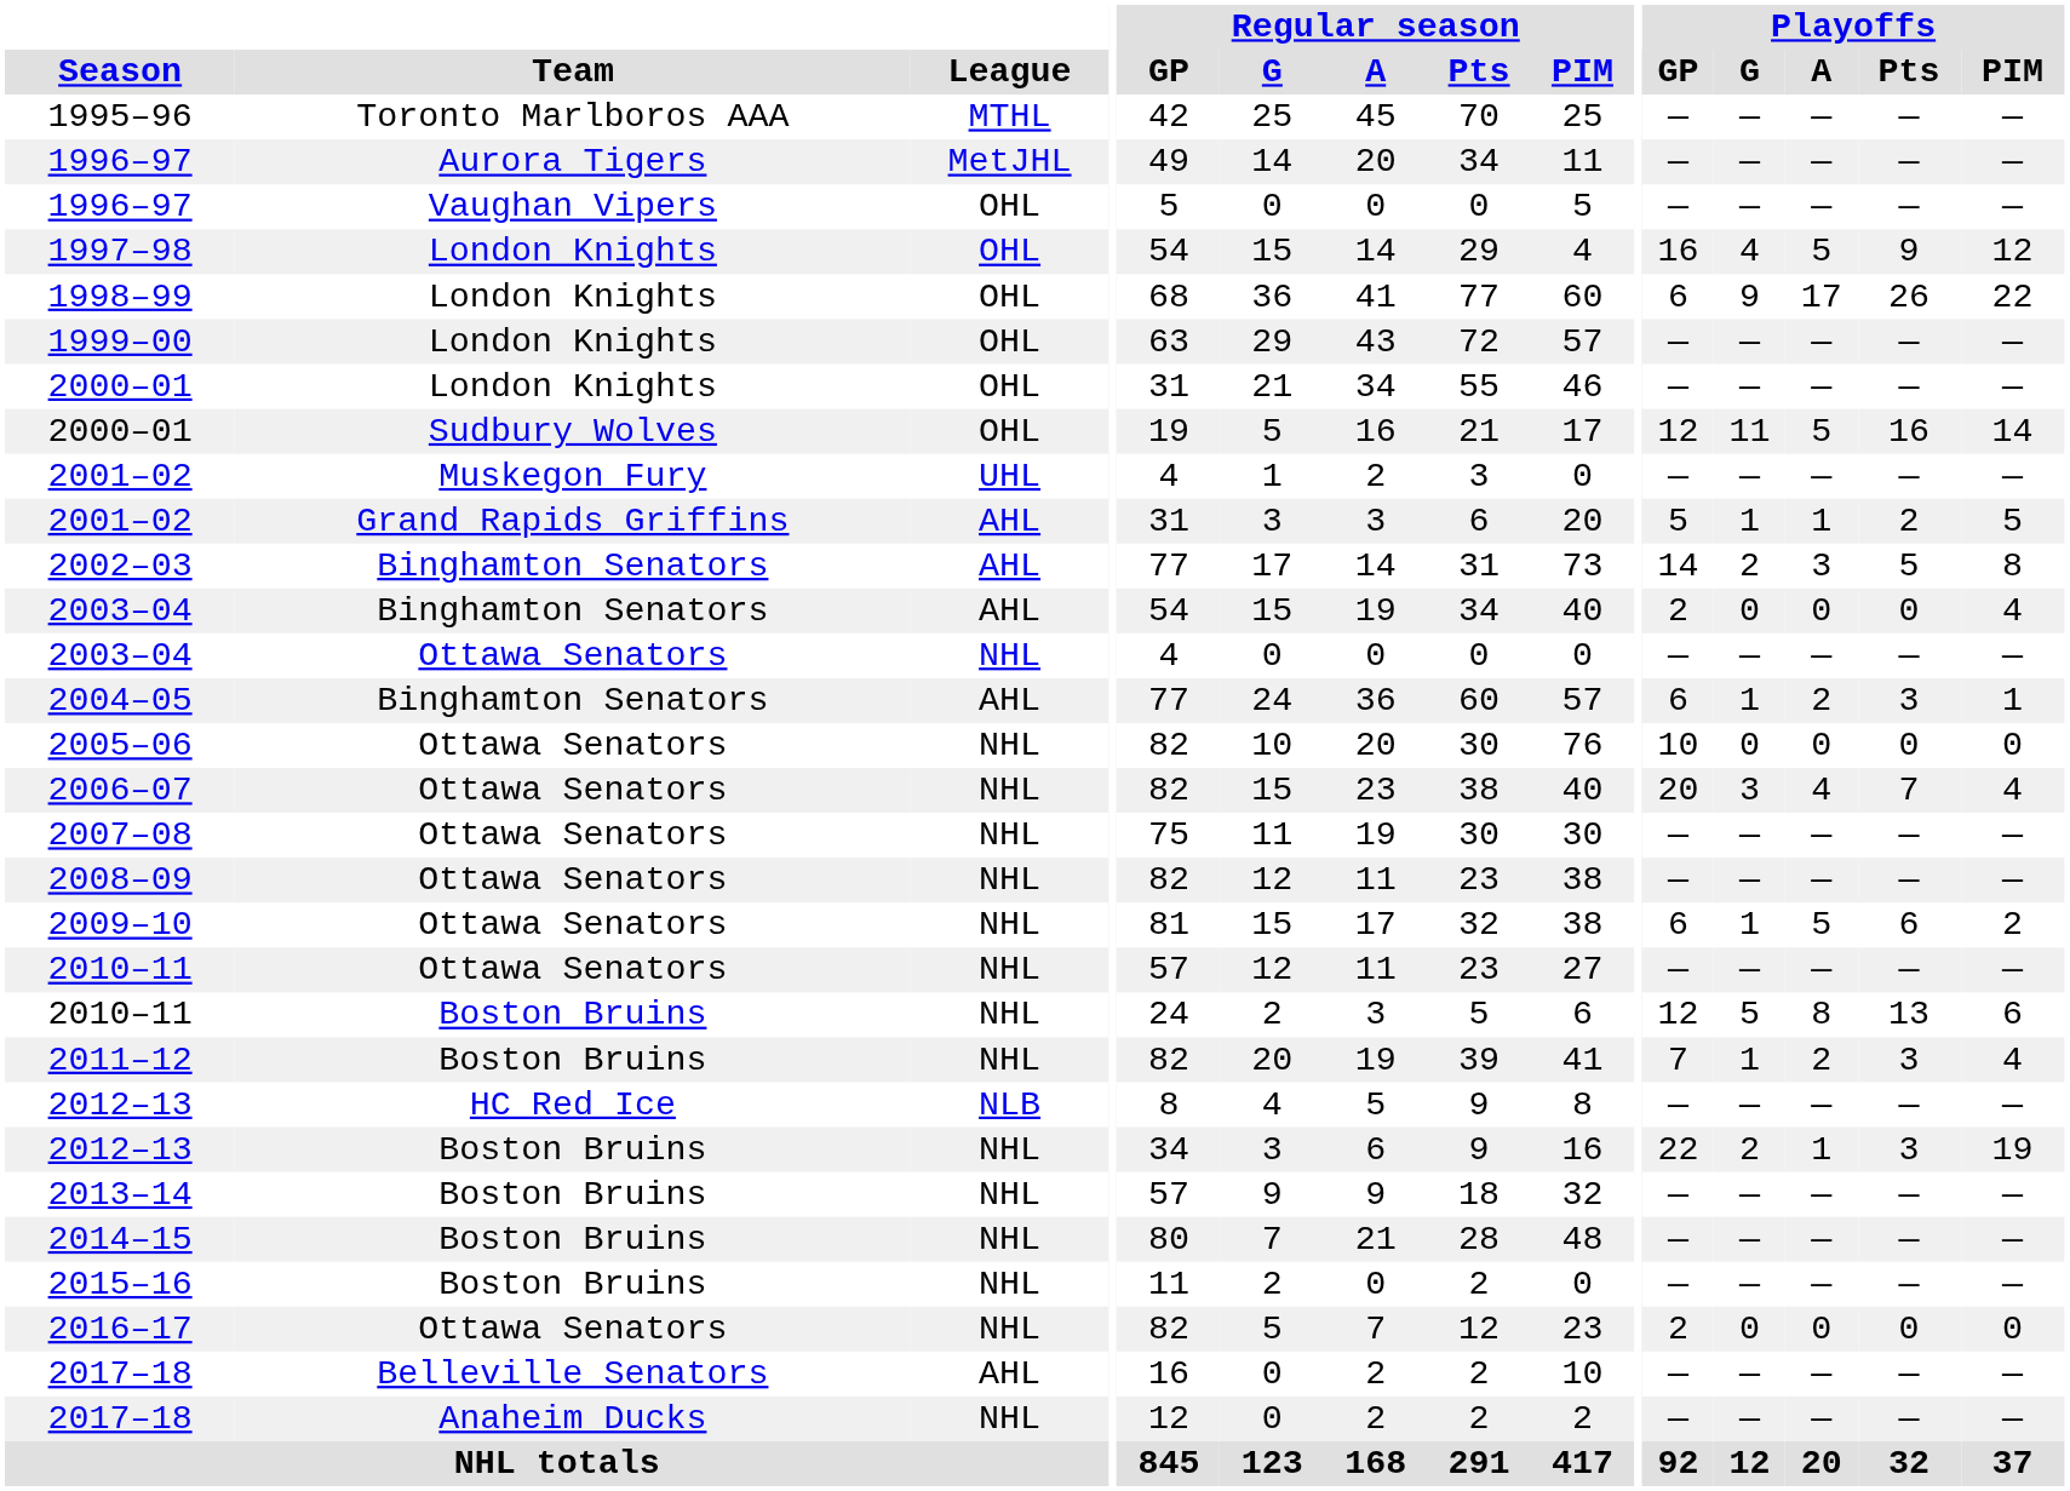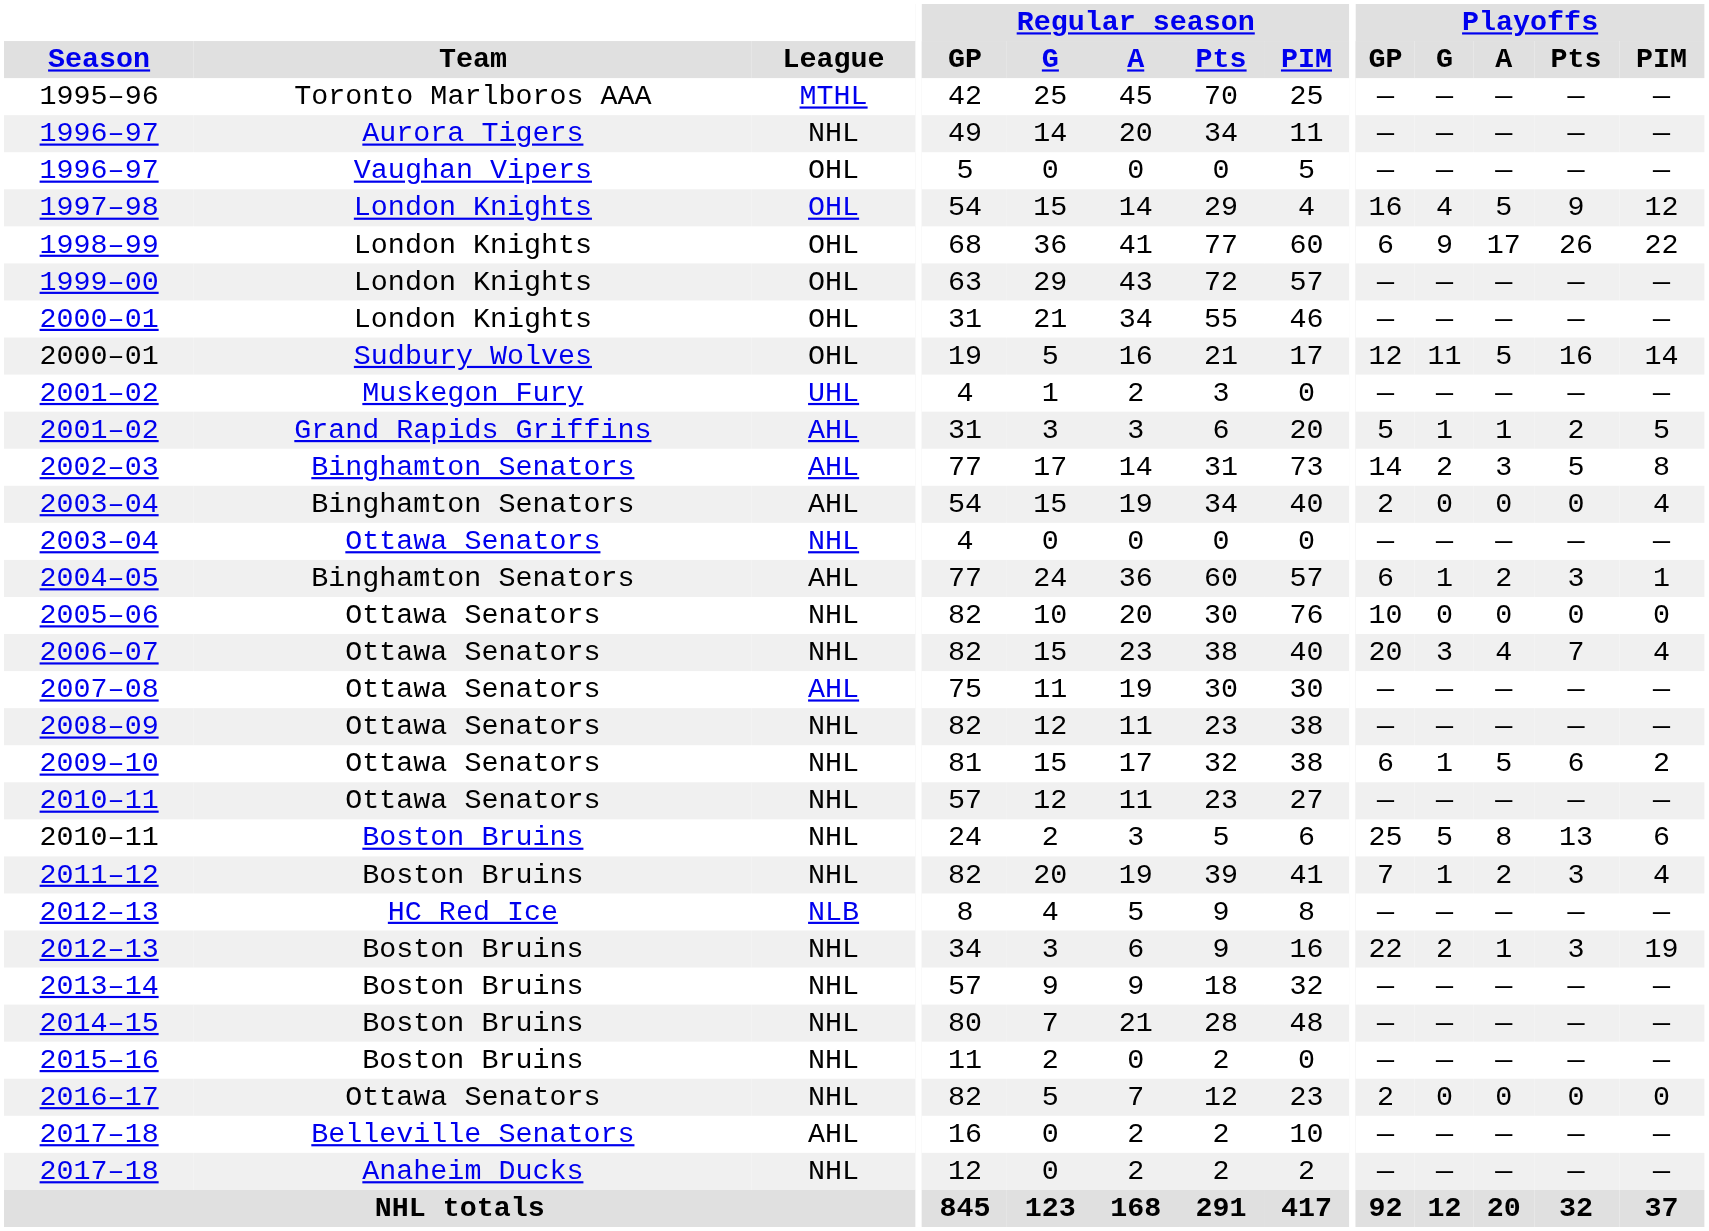 <table border="0" cellpadding="1" cellspacing="0" style="text-align:center; width:60em">
 <tr bgcolor="#e0e0e0">
 <th colspan="3" bgcolor="#ffffff"></th>
 <th rowspan="100" bgcolor="#ffffff"></th>
 <th colspan="5"><a href='#'>Regular season</a></th>
 <th rowspan="100" bgcolor="#ffffff"></th>
 <th colspan="5"><a href='#'>Playoffs</a></th>
 </tr>
 <tr bgcolor="#e0e0e0">
 <th><a href='#'>Season</a></th>
 <th>Team</th>
 <th>League</th>
 <th>GP</th>
 <th><a href='#'>G</a></th>
 <th><a href='#'>A</a></th>
 <th><a href='#'>Pts</a></th>
 <th><a href='#'>PIM</a></th>
 <th>GP</th>
 <th>G</th>
 <th>A</th>
 <th>Pts</th>
 <th>PIM</th>
 </tr>
 <tr>
 <td>1995–96</td>
 <td>Toronto Marlboros AAA</td>
 <td><a href='#'>MTHL</a></td>
 <td>42</td>
 <td>25</td>
 <td>45</td>
 <td>70</td>
 <td>25</td>
 <td>—</td>
 <td>—</td>
 <td>—</td>
 <td>—</td>
 <td>—</td>
 </tr>
 <tr bgcolor="#f0f0f0">
 <td><a href='#'>1996–97</a></td>
 <td><a href='#'>Aurora Tigers</a></td>
-<td><a href='#'>MetJHL</a></td>
+<td>NHL</td>
 <td>49</td>
 <td>14</td>
 <td>20</td>
 <td>34</td>
 <td>11</td>
 <td>—</td>
 <td>—</td>
 <td>—</td>
 <td>—</td>
 <td>—</td>
 </tr>
 <tr>
 <td><a href='#'>1996–97</a></td>
 <td><a href='#'>Vaughan Vipers</a></td>
 <td>OHL</td>
 <td>5</td>
 <td>0</td>
 <td>0</td>
 <td>0</td>
 <td>5</td>
 <td>—</td>
 <td>—</td>
 <td>—</td>
 <td>—</td>
 <td>—</td>
 </tr>
 <tr bgcolor="#f0f0f0">
 <td><a href='#'>1997–98</a></td>
 <td><a href='#'>London Knights</a></td>
 <td><a href='#'>OHL</a></td>
 <td>54</td>
 <td>15</td>
 <td>14</td>
 <td>29</td>
 <td>4</td>
 <td>16</td>
 <td>4</td>
 <td>5</td>
 <td>9</td>
 <td>12</td>
 </tr>
 <tr>
 <td><a href='#'>1998–99</a></td>
 <td>London Knights</td>
 <td>OHL</td>
 <td>68</td>
 <td>36</td>
 <td>41</td>
 <td>77</td>
 <td>60</td>
 <td>6</td>
 <td>9</td>
 <td>17</td>
 <td>26</td>
 <td>22</td>
 </tr>
 <tr bgcolor="#f0f0f0">
 <td><a href='#'>1999–00</a></td>
 <td>London Knights</td>
 <td>OHL</td>
 <td>63</td>
 <td>29</td>
 <td>43</td>
 <td>72</td>
 <td>57</td>
 <td>—</td>
 <td>—</td>
 <td>—</td>
 <td>—</td>
 <td>—</td>
 </tr>
 <tr>
 <td><a href='#'>2000–01</a></td>
 <td>London Knights</td>
 <td>OHL</td>
 <td>31</td>
 <td>21</td>
 <td>34</td>
 <td>55</td>
 <td>46</td>
 <td>—</td>
 <td>—</td>
 <td>—</td>
 <td>—</td>
 <td>—</td>
 </tr>
 <tr bgcolor="#f0f0f0">
 <td>2000–01</td>
 <td><a href='#'>Sudbury Wolves</a></td>
 <td>OHL</td>
 <td>19</td>
 <td>5</td>
 <td>16</td>
 <td>21</td>
 <td>17</td>
 <td>12</td>
 <td>11</td>
 <td>5</td>
 <td>16</td>
 <td>14</td>
 </tr>
 <tr>
 <td><a href='#'>2001–02</a></td>
 <td><a href='#'>Muskegon Fury</a></td>
 <td><a href='#'>UHL</a></td>
 <td>4</td>
 <td>1</td>
 <td>2</td>
 <td>3</td>
 <td>0</td>
 <td>—</td>
 <td>—</td>
 <td>—</td>
 <td>—</td>
 <td>—</td>
 </tr>
 <tr bgcolor="#f0f0f0">
 <td><a href='#'>2001–02</a></td>
 <td><a href='#'>Grand Rapids Griffins</a></td>
 <td><a href='#'>AHL</a></td>
 <td>31</td>
 <td>3</td>
 <td>3</td>
 <td>6</td>
 <td>20</td>
 <td>5</td>
 <td>1</td>
 <td>1</td>
 <td>2</td>
 <td>5</td>
 </tr>
 <tr>
 <td><a href='#'>2002–03</a></td>
 <td><a href='#'>Binghamton Senators</a></td>
 <td><a href='#'>AHL</a></td>
 <td>77</td>
 <td>17</td>
 <td>14</td>
 <td>31</td>
 <td>73</td>
 <td>14</td>
 <td>2</td>
 <td>3</td>
 <td>5</td>
 <td>8</td>
 </tr>
 <tr bgcolor="#f0f0f0">
 <td><a href='#'>2003–04</a></td>
 <td>Binghamton Senators</td>
 <td>AHL</td>
 <td>54</td>
 <td>15</td>
 <td>19</td>
 <td>34</td>
 <td>40</td>
 <td>2</td>
 <td>0</td>
 <td>0</td>
 <td>0</td>
 <td>4</td>
 </tr>
 <tr>
 <td><a href='#'>2003–04</a></td>
 <td><a href='#'>Ottawa Senators</a></td>
 <td><a href='#'>NHL</a></td>
 <td>4</td>
 <td>0</td>
 <td>0</td>
 <td>0</td>
 <td>0</td>
 <td>—</td>
 <td>—</td>
 <td>—</td>
 <td>—</td>
 <td>—</td>
 </tr>
 <tr bgcolor="#f0f0f0">
 <td><a href='#'>2004–05</a></td>
 <td>Binghamton Senators</td>
 <td>AHL</td>
 <td>77</td>
 <td>24</td>
 <td>36</td>
 <td>60</td>
 <td>57</td>
 <td>6</td>
 <td>1</td>
 <td>2</td>
 <td>3</td>
 <td>1</td>
 </tr>
 <tr>
 <td><a href='#'>2005–06</a></td>
 <td>Ottawa Senators</td>
 <td>NHL</td>
 <td>82</td>
 <td>10</td>
 <td>20</td>
 <td>30</td>
 <td>76</td>
 <td>10</td>
 <td>0</td>
 <td>0</td>
 <td>0</td>
 <td>0</td>
 </tr>
 <tr bgcolor="#f0f0f0">
 <td><a href='#'>2006–07</a></td>
 <td>Ottawa Senators</td>
 <td>NHL</td>
 <td>82</td>
 <td>15</td>
 <td>23</td>
 <td>38</td>
 <td>40</td>
 <td>20</td>
 <td>3</td>
 <td>4</td>
 <td>7</td>
 <td>4</td>
 </tr>
 <tr>
 <td><a href='#'>2007–08</a></td>
 <td>Ottawa Senators</td>
-<td>NHL</td>
+<td><a href='#'>AHL</a></td>
 <td>75</td>
 <td>11</td>
 <td>19</td>
 <td>30</td>
 <td>30</td>
 <td>—</td>
 <td>—</td>
 <td>—</td>
 <td>—</td>
 <td>—</td>
 </tr>
 <tr bgcolor="#f0f0f0">
 <td><a href='#'>2008–09</a></td>
 <td>Ottawa Senators</td>
 <td>NHL</td>
 <td>82</td>
 <td>12</td>
 <td>11</td>
 <td>23</td>
 <td>38</td>
 <td>—</td>
 <td>—</td>
 <td>—</td>
 <td>—</td>
 <td>—</td>
 </tr>
 <tr>
 <td><a href='#'>2009–10</a></td>
 <td>Ottawa Senators</td>
 <td>NHL</td>
 <td>81</td>
 <td>15</td>
 <td>17</td>
 <td>32</td>
 <td>38</td>
 <td>6</td>
 <td>1</td>
 <td>5</td>
 <td>6</td>
 <td>2</td>
 </tr>
 <tr bgcolor="#f0f0f0">
 <td><a href='#'>2010–11</a></td>
 <td>Ottawa Senators</td>
 <td>NHL</td>
 <td>57</td>
 <td>12</td>
 <td>11</td>
 <td>23</td>
 <td>27</td>
 <td>—</td>
 <td>—</td>
 <td>—</td>
 <td>—</td>
 <td>—</td>
 </tr>
 <tr>
 <td>2010–11</td>
 <td><a href='#'>Boston Bruins</a></td>
 <td>NHL</td>
 <td>24</td>
 <td>2</td>
 <td>3</td>
 <td>5</td>
 <td>6</td>
-<td>12</td>
+<td>25</td>
 <td>5</td>
 <td>8</td>
 <td>13</td>
 <td>6</td>
 </tr>
 <tr bgcolor="#f0f0f0">
 <td><a href='#'>2011–12</a></td>
 <td>Boston Bruins</td>
 <td>NHL</td>
 <td>82</td>
 <td>20</td>
 <td>19</td>
 <td>39</td>
 <td>41</td>
 <td>7</td>
 <td>1</td>
 <td>2</td>
 <td>3</td>
 <td>4</td>
 </tr>
 <tr>
 <td><a href='#'>2012–13</a></td>
 <td><a href='#'>HC Red Ice</a></td>
 <td><a href='#'>NLB</a></td>
 <td>8</td>
 <td>4</td>
 <td>5</td>
 <td>9</td>
 <td>8</td>
 <td>—</td>
 <td>—</td>
 <td>—</td>
 <td>—</td>
 <td>—</td>
 </tr>
 <tr bgcolor="#f0f0f0">
 <td><a href='#'>2012–13</a></td>
 <td>Boston Bruins</td>
 <td>NHL</td>
 <td>34</td>
 <td>3</td>
 <td>6</td>
 <td>9</td>
 <td>16</td>
 <td>22</td>
 <td>2</td>
 <td>1</td>
 <td>3</td>
 <td>19</td>
 </tr>
 <tr>
 <td><a href='#'>2013–14</a></td>
 <td>Boston Bruins</td>
 <td>NHL</td>
 <td>57</td>
 <td>9</td>
 <td>9</td>
 <td>18</td>
 <td>32</td>
 <td>—</td>
 <td>—</td>
 <td>—</td>
 <td>—</td>
 <td>—</td>
 </tr>
 <tr bgcolor="#f0f0f0">
 <td><a href='#'>2014–15</a></td>
 <td>Boston Bruins</td>
 <td>NHL</td>
 <td>80</td>
 <td>7</td>
 <td>21</td>
 <td>28</td>
 <td>48</td>
 <td>—</td>
 <td>—</td>
 <td>—</td>
 <td>—</td>
 <td>—</td>
 </tr>
 <tr>
 <td><a href='#'>2015–16</a></td>
 <td>Boston Bruins</td>
 <td>NHL</td>
 <td>11</td>
 <td>2</td>
 <td>0</td>
 <td>2</td>
 <td>0</td>
 <td>—</td>
 <td>—</td>
 <td>—</td>
 <td>—</td>
 <td>—</td>
 </tr>
 <tr bgcolor="#f0f0f0">
 <td><a href='#'>2016–17</a></td>
 <td>Ottawa Senators</td>
 <td>NHL</td>
 <td>82</td>
 <td>5</td>
 <td>7</td>
 <td>12</td>
 <td>23</td>
 <td>2</td>
 <td>0</td>
 <td>0</td>
 <td>0</td>
 <td>0</td>
 </tr>
 <tr>
 <td><a href='#'>2017–18</a></td>
 <td><a href='#'>Belleville Senators</a></td>
 <td>AHL</td>
 <td>16</td>
 <td>0</td>
 <td>2</td>
 <td>2</td>
 <td>10</td>
 <td>—</td>
 <td>—</td>
 <td>—</td>
 <td>—</td>
 <td>—</td>
 </tr>
 <tr bgcolor="#f0f0f0">
 <td><a href='#'>2017–18</a></td>
 <td><a href='#'>Anaheim Ducks</a></td>
 <td>NHL</td>
 <td>12</td>
 <td>0</td>
 <td>2</td>
 <td>2</td>
 <td>2</td>
 <td>—</td>
 <td>—</td>
 <td>—</td>
 <td>—</td>
 <td>—</td>
 </tr>
 <tr bgcolor="#e0e0e0">
 <th colspan="3">NHL totals</th>
 <th>845</th>
 <th>123</th>
 <th>168</th>
 <th>291</th>
 <th>417</th>
 <th>92</th>
 <th>12</th>
 <th>20</th>
 <th>32</th>
 <th>37</th>
 </tr>
 </table>
